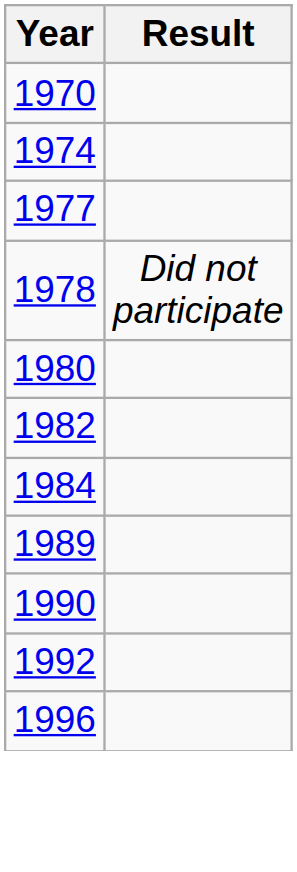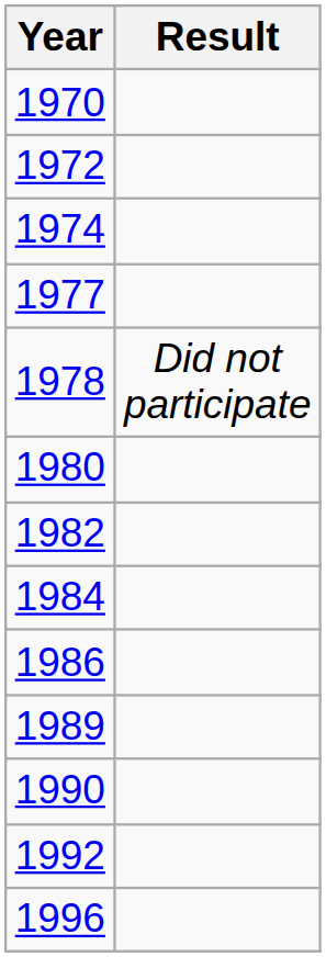 <table class="wikitable" style="text-align:center">
 <tr>
 <th>Year</th>
 <th>Result</th>
 </tr>
 <tr>
 <td><a href='#'>1970</a></td>
+<td></td>
+</tr>
+<tr>
+<td><a href='#'>1972</a></td>
 <td></td>
 </tr>
 <tr>
 <td><a href='#'>1974</a></td>
 <td></td>
 </tr>
 <tr>
 <td><a href='#'>1977</a></td>
 <td></td>
 </tr>
 <tr>
 <td><a href='#'>1978</a></td>
 <td><em>Did not<br>participate</em></td>
 </tr>
 <tr>
 <td><a href='#'>1980</a></td>
 <td></td>
 </tr>
 <tr>
 <td><a href='#'>1982</a></td>
 <td></td>
 </tr>
 <tr>
 <td><a href='#'>1984</a></td>
 <td></td>
 </tr>
 <tr>
+<td><a href='#'>1986</a></td>
+<td></td>
+</tr>
+<tr>
 <td><a href='#'>1989</a></td>
 <td></td>
 </tr>
 <tr>
 <td><a href='#'>1990</a></td>
 <td></td>
 </tr>
 <tr>
 <td><a href='#'>1992</a></td>
 <td></td>
 </tr>
 <tr>
 <td><a href='#'>1996</a></td>
 <td></td>
 </tr>
 </table>
